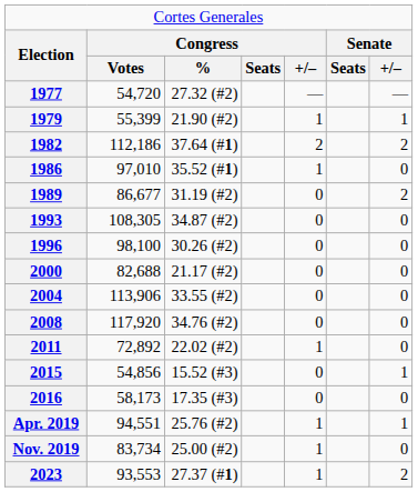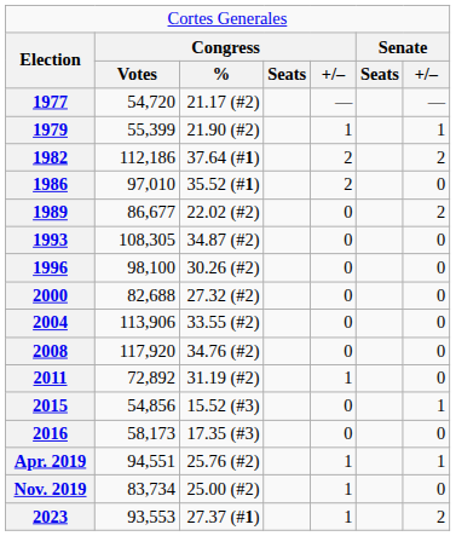 <table class="wikitable" style="text-align:right;">
 <tr>
 <td colspan="7" align="center"><a href='#'>Cortes Generales</a></td>
 </tr>
 <tr>
 <th rowspan="2" width="75">Election</th>
 <th colspan="4">Congress</th>
 <th colspan="2">Senate</th>
 </tr>
 <tr>
 <th width="70">Votes</th>
 <th width="70">%</th>
 <th>Seats</th>
 <th width="35">+/–</th>
 <th>Seats</th>
 <th width="35">+/–</th>
 </tr>
 <tr>
 <th><a href='#'>1977</a></th>
 <td>54,720</td>
-<td>27.32 (#2)</td>
+<td>21.17 (#2)</td>
 <td></td>
 <td>—</td>
 <td></td>
 <td>—</td>
 </tr>
 <tr>
 <th><a href='#'>1979</a></th>
 <td>55,399</td>
 <td>21.90 (#2)</td>
 <td></td>
 <td>1</td>
 <td></td>
 <td>1</td>
 </tr>
 <tr>
 <th><a href='#'>1982</a></th>
 <td>112,186</td>
 <td>37.64 (#<strong>1</strong>)</td>
 <td></td>
 <td>2</td>
 <td></td>
 <td>2</td>
 </tr>
 <tr>
 <th><a href='#'>1986</a></th>
 <td>97,010</td>
 <td>35.52 (#<strong>1</strong>)</td>
 <td></td>
-<td>1</td>
+<td>2</td>
 <td></td>
 <td>0</td>
 </tr>
 <tr>
 <th><a href='#'>1989</a></th>
 <td>86,677</td>
-<td>31.19 (#2)</td>
+<td>22.02 (#2)</td>
 <td></td>
 <td>0</td>
 <td></td>
 <td>2</td>
 </tr>
 <tr>
 <th><a href='#'>1993</a></th>
 <td>108,305</td>
 <td>34.87 (#2)</td>
 <td></td>
 <td>0</td>
 <td></td>
 <td>0</td>
 </tr>
 <tr>
 <th><a href='#'>1996</a></th>
 <td>98,100</td>
 <td>30.26 (#2)</td>
 <td></td>
 <td>0</td>
 <td></td>
 <td>0</td>
 </tr>
 <tr>
 <th><a href='#'>2000</a></th>
 <td>82,688</td>
-<td>21.17 (#2)</td>
+<td>27.32 (#2)</td>
 <td></td>
 <td>0</td>
 <td></td>
 <td>0</td>
 </tr>
 <tr>
 <th><a href='#'>2004</a></th>
 <td>113,906</td>
 <td>33.55 (#2)</td>
 <td></td>
 <td>0</td>
 <td></td>
 <td>0</td>
 </tr>
 <tr>
 <th><a href='#'>2008</a></th>
 <td>117,920</td>
 <td>34.76 (#2)</td>
 <td></td>
 <td>0</td>
 <td></td>
 <td>0</td>
 </tr>
 <tr>
 <th><a href='#'>2011</a></th>
 <td>72,892</td>
-<td>22.02 (#2)</td>
+<td>31.19 (#2)</td>
 <td></td>
 <td>1</td>
 <td></td>
 <td>0</td>
 </tr>
 <tr>
 <th><a href='#'>2015</a></th>
 <td>54,856</td>
 <td>15.52 (#3)</td>
 <td></td>
 <td>0</td>
 <td></td>
 <td>1</td>
 </tr>
 <tr>
 <th><a href='#'>2016</a></th>
 <td>58,173</td>
 <td>17.35 (#3)</td>
 <td></td>
 <td>0</td>
 <td></td>
 <td>0</td>
 </tr>
 <tr>
 <th><a href='#'>Apr. 2019</a></th>
 <td>94,551</td>
 <td>25.76 (#2)</td>
 <td></td>
 <td>1</td>
 <td></td>
 <td>1</td>
 </tr>
 <tr>
 <th><a href='#'>Nov. 2019</a></th>
 <td>83,734</td>
 <td>25.00 (#2)</td>
 <td></td>
 <td>1</td>
 <td></td>
 <td>0</td>
 </tr>
 <tr>
 <th><a href='#'>2023</a></th>
 <td>93,553</td>
 <td>27.37 (#<strong>1</strong>)</td>
 <td></td>
 <td>1</td>
 <td></td>
 <td>2</td>
 </tr>
 </table>
